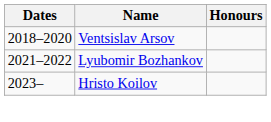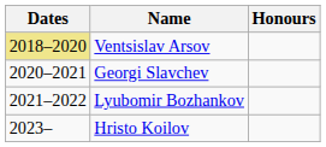 <table class="wikitable">
 <tr>
 <th>Dates</th>
 <th>Name</th>
 <th>Honours</th>
 </tr>
 <tr>
-<td>2018–2020</td>
+<td style="background: khaki;">2018–2020</td>
 <td> <a href='#'>Ventsislav Arsov</a></td>
+<td></td>
+</tr>
+<tr>
+<td>2020–2021</td>
+<td> <a href='#'>Georgi Slavchev</a></td>
 <td></td>
 </tr>
 <tr>
 <td>2021–2022</td>
 <td> <a href='#'>Lyubomir Bozhankov</a></td>
 <td></td>
 </tr>
 <tr>
 <td>2023–</td>
 <td> <a href='#'>Hristo Koilov</a></td>
 <td></td>
 </tr>
 </table>
